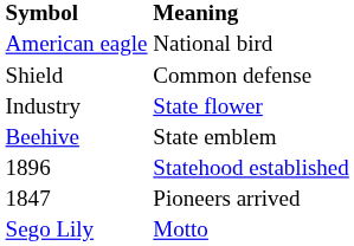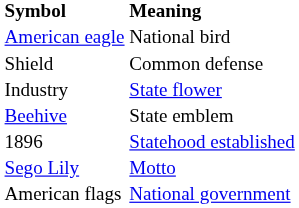 <table>
 <tr>
 <td><strong>Symbol</strong></td>
 <td><strong>Meaning</strong></td>
 </tr>
 <tr>
 <td><a href='#'>American eagle</a></td>
 <td>National bird</td>
 </tr>
 <tr Cardinal>
 <td>Shield</td>
 <td>Common defense</td>
 </tr>
 <tr>
 <td>Industry</td>
 <td><a href='#'>State flower</a></td>
 </tr>
 <tr>
 <td><a href='#'>Beehive</a></td>
 <td>State emblem</td>
 </tr>
 <tr>
 <td>1896</td>
 <td><a href='#'>Statehood established</a></td>
 </tr>
 <tr>
-<td>1847</td>
-<td>Pioneers arrived</td>
-</tr>
-<tr>
 <td><a href='#'>Sego Lily</a></td>
 <td><a href='#'>Motto</a></td>
 </tr>
 <tr>
+<td>American flags</td>
+<td><a href='#'>National government</a></td>
+</tr>
+<tr>
 </tr>
 </table>
